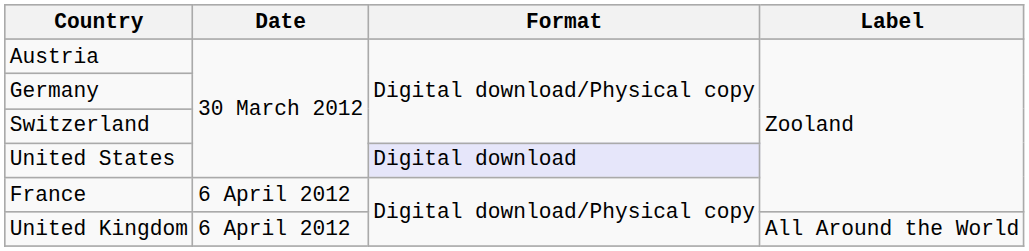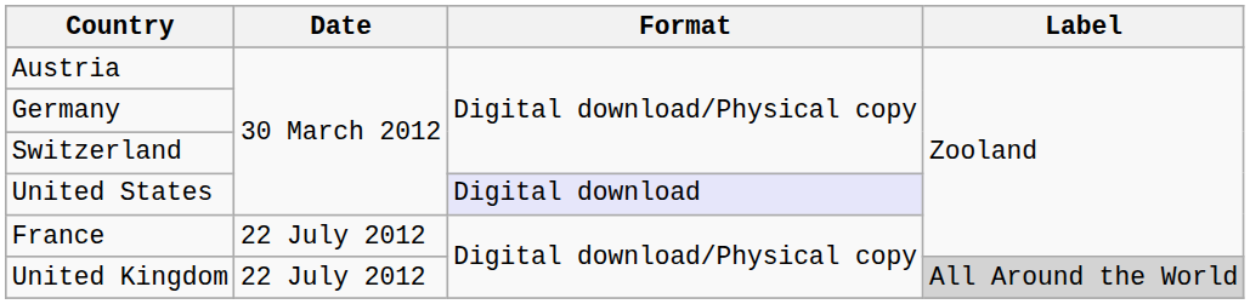 <table class="wikitable">
 <tr>
 <th>Country</th>
 <th>Date</th>
 <th>Format</th>
 <th>Label</th>
 </tr>
 <tr>
 <td>Austria</td>
 <td rowspan="4">30 March 2012</td>
 <td rowspan="3">Digital download/Physical copy</td>
 <td rowspan="5">Zooland</td>
 </tr>
 <tr>
 <td>Germany</td>
 </tr>
 <tr>
 <td>Switzerland</td>
 </tr>
 <tr>
 <td>United States</td>
 <td rowspan="1" style="background: lavender;">Digital download</td>
 </tr>
 <tr>
 <td>France</td>
-<td>6 April 2012</td>
+<td>22 July 2012</td>
 <td rowspan="2">Digital download/Physical copy</td>
 </tr>
 <tr>
 <td>United Kingdom</td>
-<td>6 April 2012</td>
-<td>All Around the World</td>
+<td>22 July 2012</td>
+<td style="background: lightgrey;">All Around the World</td>
 </tr>
 </table>
